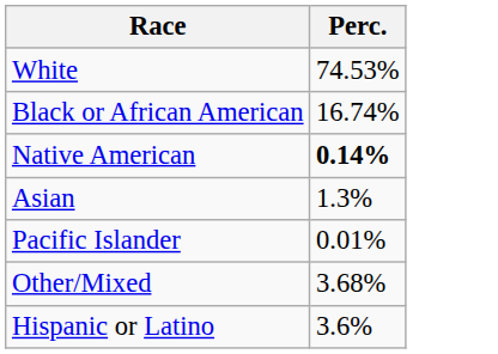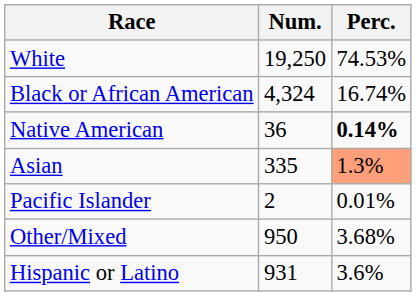 <table class="wikitable">
 <tr>
 <th>Race</th>
+<th>Num.</th>
 <th>Perc.</th>
 </tr>
 <tr>
 <td><a href='#'>White</a></td>
+<td>19,250</td>
 <td>74.53%</td>
 </tr>
 <tr>
 <td><a href='#'>Black or African American</a></td>
+<td>4,324</td>
 <td>16.74%</td>
 </tr>
 <tr>
 <td><a href='#'>Native American</a></td>
+<td>36</td>
 <td><strong>0.14%</strong></td>
 </tr>
 <tr>
 <td><a href='#'>Asian</a></td>
-<td>1.3%</td>
+<td>335</td>
+<td style="background: lightsalmon;">1.3%</td>
 </tr>
 <tr>
 <td><a href='#'>Pacific Islander</a></td>
+<td>2</td>
 <td>0.01%</td>
 </tr>
 <tr>
 <td><a href='#'>Other/Mixed</a></td>
+<td>950</td>
 <td>3.68%</td>
 </tr>
 <tr>
 <td><a href='#'>Hispanic</a> or <a href='#'>Latino</a></td>
+<td>931</td>
 <td>3.6%</td>
 </tr>
 </table>
